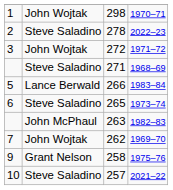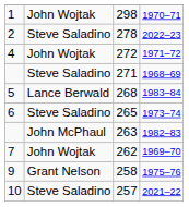 <table class="wikitable">
 <tr>
 </tr>
 <tr>
 <td>1</td>
 <td>John Wojtak</td>
 <td>298</td>
 <td style="font-size:80%;"><a href='#'>1970–71</a></td>
 </tr>
 <tr>
 <td>2</td>
 <td>Steve Saladino</td>
 <td>278</td>
 <td style="font-size:80%;"><a href='#'>2022–23</a></td>
 </tr>
 <tr>
-<td>3</td>
+<td>4</td>
 <td>John Wojtak</td>
 <td>272</td>
 <td style="font-size:80%;"><a href='#'>1971–72</a></td>
 </tr>
 <tr>
 <td></td>
 <td>Steve Saladino</td>
 <td>271</td>
 <td style="font-size:80%;"><a href='#'>1968–69</a></td>
 </tr>
 <tr>
 <td>5</td>
 <td>Lance Berwald</td>
-<td>266</td>
+<td>268</td>
 <td style="font-size:80%;"><a href='#'>1983–84</a></td>
 </tr>
 <tr>
 <td>6</td>
 <td>Steve Saladino</td>
 <td>265</td>
 <td style="font-size:80%;"><a href='#'>1973–74</a></td>
 </tr>
 <tr>
 <td></td>
 <td>John McPhaul</td>
 <td>263</td>
 <td style="font-size:80%;"><a href='#'>1982–83</a></td>
 </tr>
 <tr>
 <td>7</td>
 <td>John Wojtak</td>
 <td>262</td>
 <td style="font-size:80%;"><a href='#'>1969–70</a></td>
 </tr>
 <tr>
 <td>9</td>
 <td>Grant Nelson</td>
 <td>258</td>
 <td style="font-size:80%;"><a href='#'>1975–76</a></td>
 </tr>
 <tr>
 <td>10</td>
 <td>Steve Saladino</td>
 <td>257</td>
 <td style="font-size:80%;"><a href='#'>2021–22</a></td>
 </tr>
 </table>
